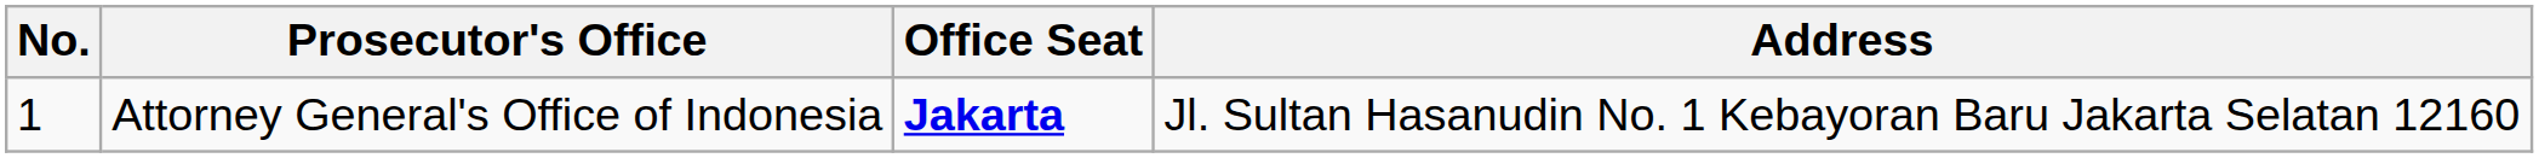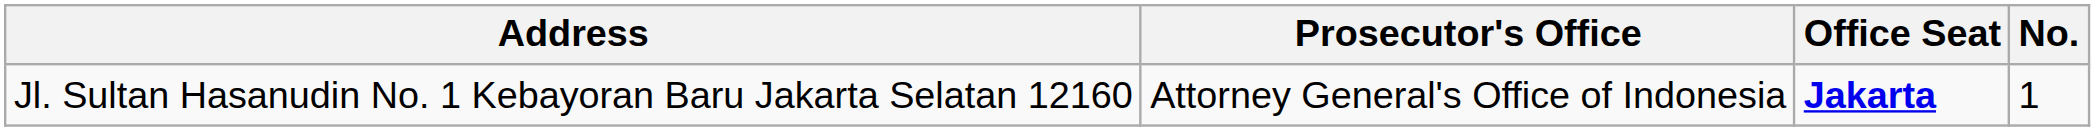 <table class="wikitable">
 <tr>
-<th>No.</th>
+<th>Address</th>
 <th>Prosecutor's Office</th>
 <th>Office Seat</th>
-<th>Address</th>
+<th>No.</th>
 </tr>
 <tr>
-<td>1</td>
+<td>Jl. Sultan Hasanudin No. 1 Kebayoran Baru Jakarta Selatan 12160</td>
 <td>Attorney General's Office of Indonesia</td>
 <td><strong><a href='#'>Jakarta</a></strong></td>
-<td>Jl. Sultan Hasanudin No. 1 Kebayoran Baru Jakarta Selatan 12160</td>
+<td>1</td>
 </tr>
 </table>
